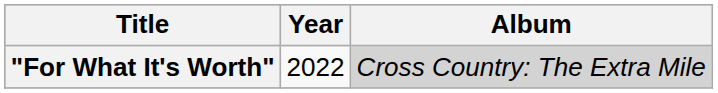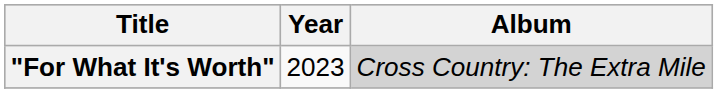 <table class="wikitable plainrowheaders">
 <tr>
 <th scope="col">Title</th>
 <th scope="col">Year</th>
 <th scope="col">Album</th>
 </tr>
 <tr>
 <th scope="row">"For What It's Worth"<br></th>
-<td>2022</td>
+<td>2023</td>
 <td style="background: lightgrey;"><em>Cross Country: The Extra Mile</em></td>
 </tr>
 </table>
